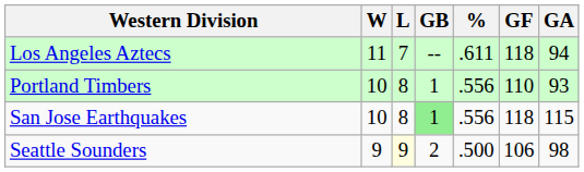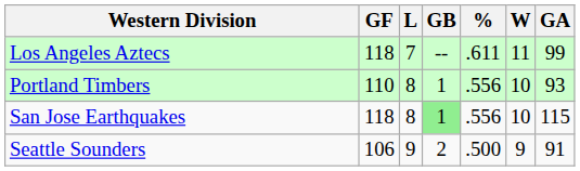 <table class="wikitable" style="text-align:center">
 <tr>
 <th style="width:17em">Western Division</th>
-<th>W</th>
+<th>GF</th>
 <th>L</th>
 <th>GB</th>
 <th>%</th>
-<th>GF</th>
+<th>W</th>
 <th>GA</th>
 </tr>
 <tr bgcolor=#ccffcc align=center>
 <td align=left><a href='#'>Los Angeles Aztecs</a></td>
-<td>11</td>
+<td>118</td>
 <td>7</td>
 <td>--</td>
 <td>.611</td>
-<td>118</td>
-<td>94</td>
+<td>11</td>
+<td>99</td>
 </tr>
 <tr bgcolor=#ccffcc>
 <td align=left><a href='#'>Portland Timbers</a></td>
-<td>10</td>
+<td>110</td>
 <td>8</td>
 <td>1</td>
 <td>.556</td>
-<td>110</td>
+<td>10</td>
 <td>93</td>
 </tr>
 <tr>
 <td align=left><a href='#'>San Jose Earthquakes</a></td>
-<td>10</td>
+<td>118</td>
 <td>8</td>
 <td style="background: lightgreen;">1</td>
 <td>.556</td>
-<td>118</td>
+<td>10</td>
 <td>115</td>
 </tr>
 <tr>
 <td align=left><a href='#'>Seattle Sounders</a></td>
+<td>106</td>
 <td>9</td>
-<td style="background: lightyellow;">9</td>
 <td>2</td>
 <td>.500</td>
-<td>106</td>
-<td>98</td>
+<td>9</td>
+<td>91</td>
 </tr>
 </table>
